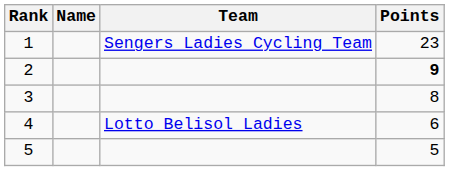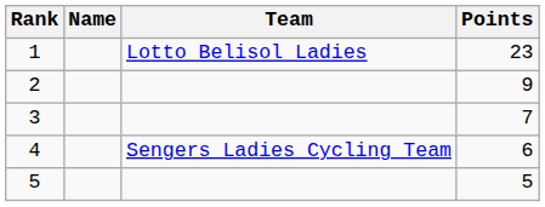 <table class=wikitable style="font-size:95%">
 <tr>
 <th>Rank</th>
 <th>Name</th>
 <th>Team</th>
 <th>Points</th>
 </tr>
 <tr>
 <td align="center">1</td>
 <td> </td>
-<td><a href='#'>Sengers Ladies Cycling Team</a></td>
+<td><a href='#'>Lotto Belisol Ladies</a></td>
 <td align="right">23</td>
 </tr>
 <tr>
 <td align="center">2</td>
 <td> </td>
 <td></td>
-<td align="right"><strong>9</strong></td>
+<td align="right">9</td>
 </tr>
 <tr>
 <td align="center">3</td>
 <td> </td>
 <td></td>
-<td align="right">8</td>
+<td align="right">7</td>
 </tr>
 <tr>
 <td align="center">4</td>
 <td></td>
-<td><a href='#'>Lotto Belisol Ladies</a></td>
+<td><a href='#'>Sengers Ladies Cycling Team</a></td>
 <td align="right">6</td>
 </tr>
 <tr>
 <td align="center">5</td>
 <td> </td>
 <td></td>
 <td align="right">5</td>
 </tr>
 </table>
